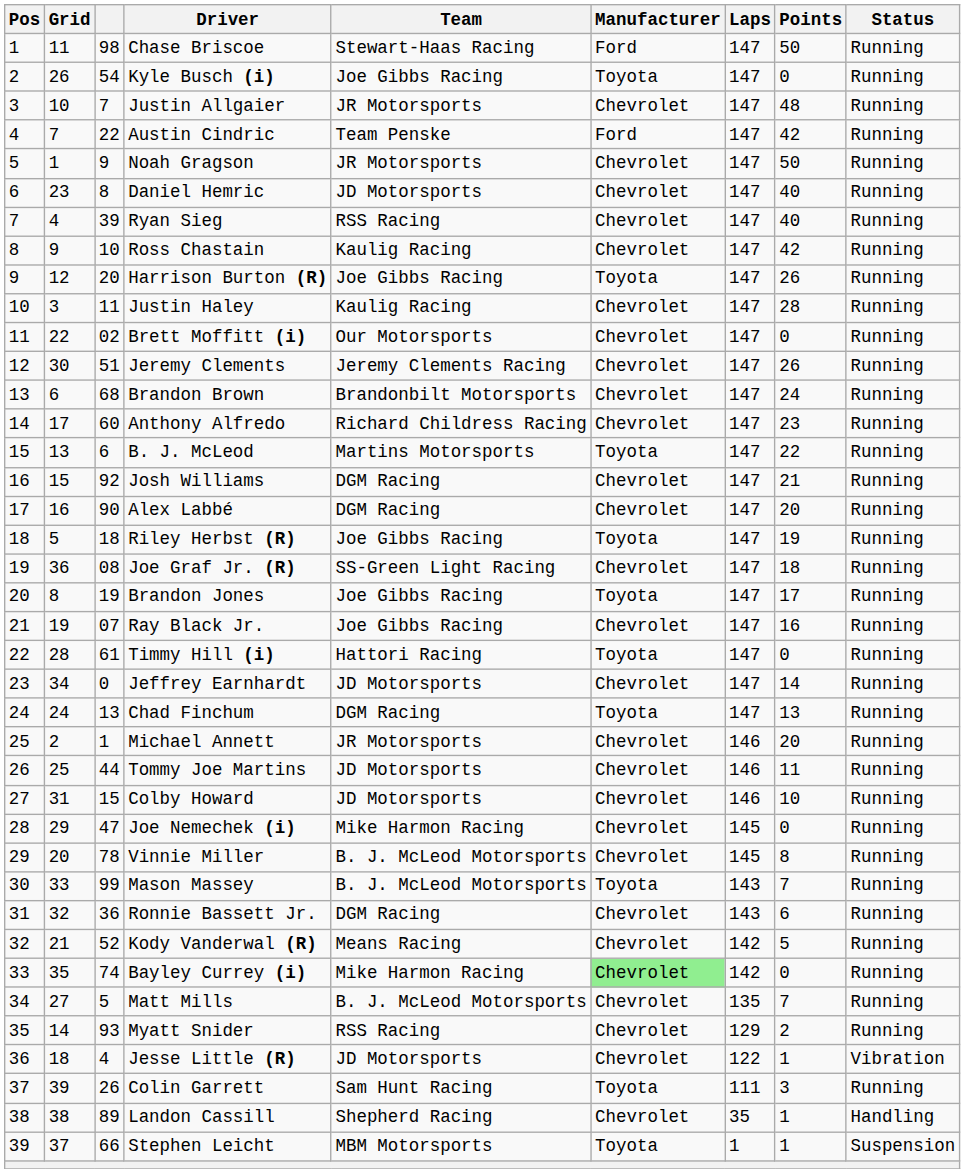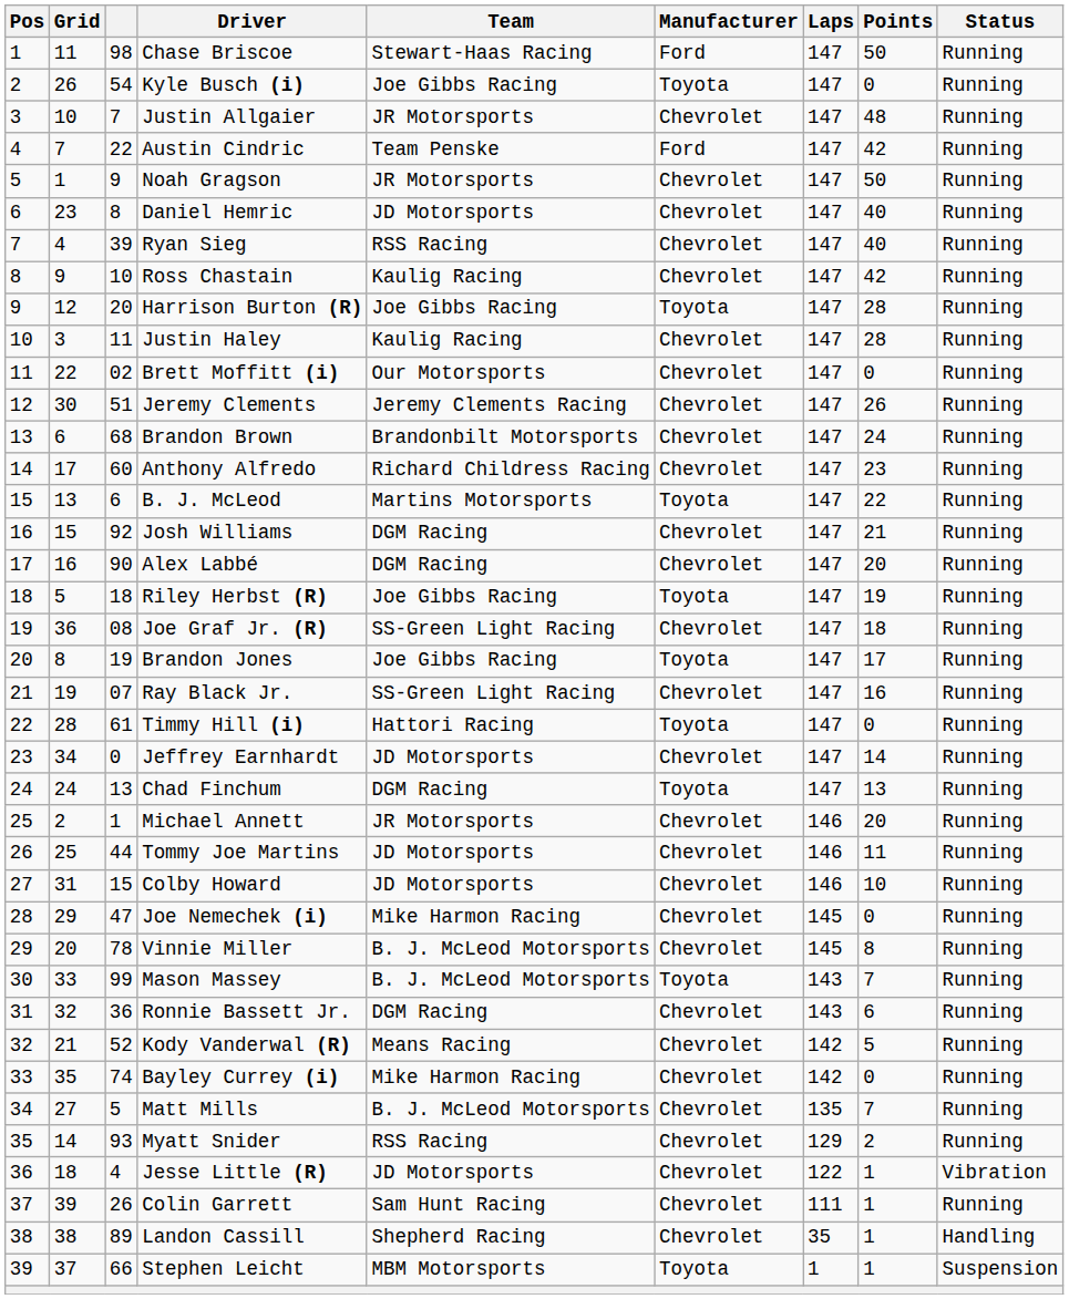 <table class="wikitable" style="font-size:98%">
 <tr>
 <th>Pos</th>
 <th>Grid</th>
 <th></th>
 <th>Driver</th>
 <th>Team</th>
 <th>Manufacturer</th>
 <th>Laps</th>
 <th>Points</th>
 <th>Status</th>
 </tr>
 <tr>
 <td>1</td>
 <td>11</td>
 <td>98</td>
 <td>Chase Briscoe</td>
 <td>Stewart-Haas Racing</td>
 <td>Ford</td>
 <td>147</td>
 <td>50</td>
 <td>Running</td>
 </tr>
 <tr>
 <td>2</td>
 <td>26</td>
 <td>54</td>
 <td>Kyle Busch <strong>(i)</strong></td>
 <td>Joe Gibbs Racing</td>
 <td>Toyota</td>
 <td>147</td>
 <td>0</td>
 <td>Running</td>
 </tr>
 <tr>
 <td>3</td>
 <td>10</td>
 <td>7</td>
 <td>Justin Allgaier</td>
 <td>JR Motorsports</td>
 <td>Chevrolet</td>
 <td>147</td>
 <td>48</td>
 <td>Running</td>
 </tr>
 <tr>
 <td>4</td>
 <td>7</td>
 <td>22</td>
 <td>Austin Cindric</td>
 <td>Team Penske</td>
 <td>Ford</td>
 <td>147</td>
 <td>42</td>
 <td>Running</td>
 </tr>
 <tr>
 <td>5</td>
 <td>1</td>
 <td>9</td>
 <td>Noah Gragson</td>
 <td>JR Motorsports</td>
 <td>Chevrolet</td>
 <td>147</td>
 <td>50</td>
 <td>Running</td>
 </tr>
 <tr>
 <td>6</td>
 <td>23</td>
 <td>8</td>
 <td>Daniel Hemric</td>
 <td>JD Motorsports</td>
 <td>Chevrolet</td>
 <td>147</td>
 <td>40</td>
 <td>Running</td>
 </tr>
 <tr>
 <td>7</td>
 <td>4</td>
 <td>39</td>
 <td>Ryan Sieg</td>
 <td>RSS Racing</td>
 <td>Chevrolet</td>
 <td>147</td>
 <td>40</td>
 <td>Running</td>
 </tr>
 <tr>
 <td>8</td>
 <td>9</td>
 <td>10</td>
 <td>Ross Chastain</td>
 <td>Kaulig Racing</td>
 <td>Chevrolet</td>
 <td>147</td>
 <td>42</td>
 <td>Running</td>
 </tr>
 <tr>
 <td>9</td>
 <td>12</td>
 <td>20</td>
 <td>Harrison Burton <strong>(R)</strong></td>
 <td>Joe Gibbs Racing</td>
 <td>Toyota</td>
 <td>147</td>
-<td>26</td>
+<td>28</td>
 <td>Running</td>
 </tr>
 <tr>
 <td>10</td>
 <td>3</td>
 <td>11</td>
 <td>Justin Haley</td>
 <td>Kaulig Racing</td>
 <td>Chevrolet</td>
 <td>147</td>
 <td>28</td>
 <td>Running</td>
 </tr>
 <tr>
 <td>11</td>
 <td>22</td>
 <td>02</td>
 <td>Brett Moffitt <strong>(i)</strong></td>
 <td>Our Motorsports</td>
 <td>Chevrolet</td>
 <td>147</td>
 <td>0</td>
 <td>Running</td>
 </tr>
 <tr>
 <td>12</td>
 <td>30</td>
 <td>51</td>
 <td>Jeremy Clements</td>
 <td>Jeremy Clements Racing</td>
 <td>Chevrolet</td>
 <td>147</td>
 <td>26</td>
 <td>Running</td>
 </tr>
 <tr>
 <td>13</td>
 <td>6</td>
 <td>68</td>
 <td>Brandon Brown</td>
 <td>Brandonbilt Motorsports</td>
 <td>Chevrolet</td>
 <td>147</td>
 <td>24</td>
 <td>Running</td>
 </tr>
 <tr>
 <td>14</td>
 <td>17</td>
 <td>60</td>
 <td>Anthony Alfredo</td>
 <td>Richard Childress Racing</td>
 <td>Chevrolet</td>
 <td>147</td>
 <td>23</td>
 <td>Running</td>
 </tr>
 <tr>
 <td>15</td>
 <td>13</td>
 <td>6</td>
 <td>B. J. McLeod</td>
 <td>Martins Motorsports</td>
 <td>Toyota</td>
 <td>147</td>
 <td>22</td>
 <td>Running</td>
 </tr>
 <tr>
 <td>16</td>
 <td>15</td>
 <td>92</td>
 <td>Josh Williams</td>
 <td>DGM Racing</td>
 <td>Chevrolet</td>
 <td>147</td>
 <td>21</td>
 <td>Running</td>
 </tr>
 <tr>
 <td>17</td>
 <td>16</td>
 <td>90</td>
 <td>Alex Labbé</td>
 <td>DGM Racing</td>
 <td>Chevrolet</td>
 <td>147</td>
 <td>20</td>
 <td>Running</td>
 </tr>
 <tr>
 <td>18</td>
 <td>5</td>
 <td>18</td>
 <td>Riley Herbst <strong>(R)</strong></td>
 <td>Joe Gibbs Racing</td>
 <td>Toyota</td>
 <td>147</td>
 <td>19</td>
 <td>Running</td>
 </tr>
 <tr>
 <td>19</td>
 <td>36</td>
 <td>08</td>
 <td>Joe Graf Jr. <strong>(R)</strong></td>
 <td>SS-Green Light Racing</td>
 <td>Chevrolet</td>
 <td>147</td>
 <td>18</td>
 <td>Running</td>
 </tr>
 <tr>
 <td>20</td>
 <td>8</td>
 <td>19</td>
 <td>Brandon Jones</td>
 <td>Joe Gibbs Racing</td>
 <td>Toyota</td>
 <td>147</td>
 <td>17</td>
 <td>Running</td>
 </tr>
 <tr>
 <td>21</td>
 <td>19</td>
 <td>07</td>
 <td>Ray Black Jr.</td>
-<td>Joe Gibbs Racing</td>
+<td>SS-Green Light Racing</td>
 <td>Chevrolet</td>
 <td>147</td>
 <td>16</td>
 <td>Running</td>
 </tr>
 <tr>
 <td>22</td>
 <td>28</td>
 <td>61</td>
 <td>Timmy Hill <strong>(i)</strong></td>
 <td>Hattori Racing</td>
 <td>Toyota</td>
 <td>147</td>
 <td>0</td>
 <td>Running</td>
 </tr>
 <tr>
 <td>23</td>
 <td>34</td>
 <td>0</td>
 <td>Jeffrey Earnhardt</td>
 <td>JD Motorsports</td>
 <td>Chevrolet</td>
 <td>147</td>
 <td>14</td>
 <td>Running</td>
 </tr>
 <tr>
 <td>24</td>
 <td>24</td>
 <td>13</td>
 <td>Chad Finchum</td>
 <td>DGM Racing</td>
 <td>Toyota</td>
 <td>147</td>
 <td>13</td>
 <td>Running</td>
 </tr>
 <tr>
 <td>25</td>
 <td>2</td>
 <td>1</td>
 <td>Michael Annett</td>
 <td>JR Motorsports</td>
 <td>Chevrolet</td>
 <td>146</td>
 <td>20</td>
 <td>Running</td>
 </tr>
 <tr>
 <td>26</td>
 <td>25</td>
 <td>44</td>
 <td>Tommy Joe Martins</td>
 <td>JD Motorsports</td>
 <td>Chevrolet</td>
 <td>146</td>
 <td>11</td>
 <td>Running</td>
 </tr>
 <tr>
 <td>27</td>
 <td>31</td>
 <td>15</td>
 <td>Colby Howard</td>
 <td>JD Motorsports</td>
 <td>Chevrolet</td>
 <td>146</td>
 <td>10</td>
 <td>Running</td>
 </tr>
 <tr>
 <td>28</td>
 <td>29</td>
 <td>47</td>
 <td>Joe Nemechek <strong>(i)</strong></td>
 <td>Mike Harmon Racing</td>
 <td>Chevrolet</td>
 <td>145</td>
 <td>0</td>
 <td>Running</td>
 </tr>
 <tr>
 <td>29</td>
 <td>20</td>
 <td>78</td>
 <td>Vinnie Miller</td>
 <td>B. J. McLeod Motorsports</td>
 <td>Chevrolet</td>
 <td>145</td>
 <td>8</td>
 <td>Running</td>
 </tr>
 <tr>
 <td>30</td>
 <td>33</td>
 <td>99</td>
 <td>Mason Massey</td>
 <td>B. J. McLeod Motorsports</td>
 <td>Toyota</td>
 <td>143</td>
 <td>7</td>
 <td>Running</td>
 </tr>
 <tr>
 <td>31</td>
 <td>32</td>
 <td>36</td>
 <td>Ronnie Bassett Jr.</td>
 <td>DGM Racing</td>
 <td>Chevrolet</td>
 <td>143</td>
 <td>6</td>
 <td>Running</td>
 </tr>
 <tr>
 <td>32</td>
 <td>21</td>
 <td>52</td>
 <td>Kody Vanderwal <strong>(R)</strong></td>
 <td>Means Racing</td>
 <td>Chevrolet</td>
 <td>142</td>
 <td>5</td>
 <td>Running</td>
 </tr>
 <tr>
 <td>33</td>
 <td>35</td>
 <td>74</td>
 <td>Bayley Currey <strong>(i)</strong></td>
 <td>Mike Harmon Racing</td>
-<td style="background: lightgreen;">Chevrolet</td>
+<td>Chevrolet</td>
 <td>142</td>
 <td>0</td>
 <td>Running</td>
 </tr>
 <tr>
 <td>34</td>
 <td>27</td>
 <td>5</td>
 <td>Matt Mills</td>
 <td>B. J. McLeod Motorsports</td>
 <td>Chevrolet</td>
 <td>135</td>
 <td>7</td>
 <td>Running</td>
 </tr>
 <tr>
 <td>35</td>
 <td>14</td>
 <td>93</td>
 <td>Myatt Snider</td>
 <td>RSS Racing</td>
 <td>Chevrolet</td>
 <td>129</td>
 <td>2</td>
 <td>Running</td>
 </tr>
 <tr>
 <td>36</td>
 <td>18</td>
 <td>4</td>
 <td>Jesse Little <strong>(R)</strong></td>
 <td>JD Motorsports</td>
 <td>Chevrolet</td>
 <td>122</td>
 <td>1</td>
 <td>Vibration</td>
 </tr>
 <tr>
 <td>37</td>
 <td>39</td>
 <td>26</td>
 <td>Colin Garrett</td>
 <td>Sam Hunt Racing</td>
-<td>Toyota</td>
+<td>Chevrolet</td>
 <td>111</td>
-<td>3</td>
+<td>1</td>
 <td>Running</td>
 </tr>
 <tr>
 <td>38</td>
 <td>38</td>
 <td>89</td>
 <td>Landon Cassill</td>
 <td>Shepherd Racing</td>
 <td>Chevrolet</td>
 <td>35</td>
 <td>1</td>
 <td>Handling</td>
 </tr>
 <tr>
 <td>39</td>
 <td>37</td>
 <td>66</td>
 <td>Stephen Leicht</td>
 <td>MBM Motorsports</td>
 <td>Toyota</td>
 <td>1</td>
 <td>1</td>
 <td>Suspension</td>
 </tr>
 <tr>
 <th colspan="9"></th>
 </tr>
 <tr>
 </tr>
 </table>
